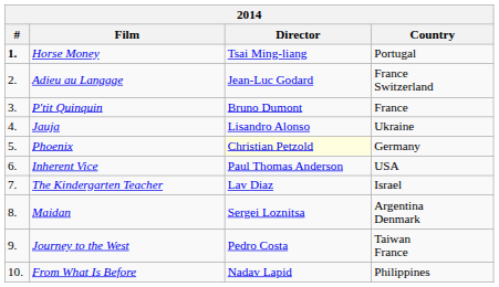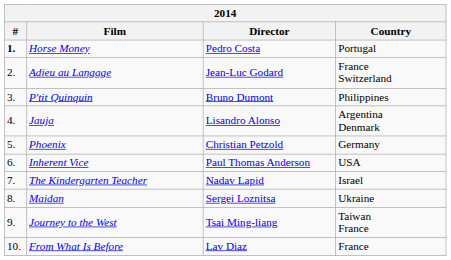 <table class="wikitable" style="width:50%;" cellpadding="5">
 <tr>
 <th colspan=4>2014</th>
 </tr>
 <tr>
 <th style="width:5%;">#</th>
 <th style="width:40%;">Film</th>
 <th style="width:30%;">Director</th>
 <th style="width:25%;">Country</th>
 </tr>
 <tr>
 <td><strong>1.</strong></td>
 <td><em><a href='#'>Horse Money</a></em></td>
-<td><a href='#'>Tsai Ming-liang</a></td>
+<td><a href='#'>Pedro Costa</a></td>
 <td>Portugal</td>
 </tr>
 <tr>
 <td>2.</td>
 <td><em><a href='#'>Adieu au Langage</a></em></td>
 <td><a href='#'>Jean-Luc Godard</a></td>
 <td>France<br>Switzerland</td>
 </tr>
 <tr>
 <td>3.</td>
 <td><em><a href='#'>P'tit Quinquin</a></em></td>
 <td><a href='#'>Bruno Dumont</a></td>
-<td>France</td>
+<td>Philippines</td>
 </tr>
 <tr>
 <td>4.</td>
 <td><em><a href='#'>Jauja</a></em></td>
 <td><a href='#'>Lisandro Alonso</a></td>
-<td>Ukraine</td>
+<td>Argentina<br>Denmark</td>
 </tr>
 <tr>
 <td>5.</td>
 <td><em><a href='#'>Phoenix</a></em></td>
-<td style="background: lightyellow;"><a href='#'>Christian Petzold</a></td>
+<td><a href='#'>Christian Petzold</a></td>
 <td>Germany</td>
 </tr>
 <tr>
 <td>6.</td>
 <td><em><a href='#'>Inherent Vice</a></em></td>
 <td><a href='#'>Paul Thomas Anderson</a></td>
 <td>USA</td>
 </tr>
 <tr>
 <td>7.</td>
 <td><em><a href='#'>The Kindergarten Teacher</a></em></td>
-<td><a href='#'>Lav Diaz</a></td>
+<td><a href='#'>Nadav Lapid</a></td>
 <td>Israel</td>
 </tr>
 <tr>
 <td>8.</td>
 <td><em><a href='#'>Maidan</a></em></td>
 <td><a href='#'>Sergei Loznitsa</a></td>
-<td>Argentina<br>Denmark</td>
+<td>Ukraine</td>
 </tr>
 <tr>
 <td>9.</td>
 <td><em><a href='#'>Journey to the West</a></em></td>
-<td><a href='#'>Pedro Costa</a></td>
+<td><a href='#'>Tsai Ming-liang</a></td>
 <td>Taiwan<br>France</td>
 </tr>
 <tr>
 <td>10.</td>
 <td><em><a href='#'>From What Is Before</a></em></td>
-<td><a href='#'>Nadav Lapid</a></td>
-<td>Philippines</td>
+<td><a href='#'>Lav Diaz</a></td>
+<td>France</td>
 </tr>
 </table>
